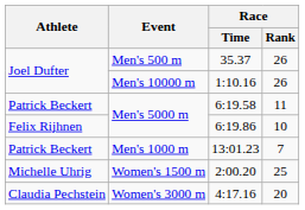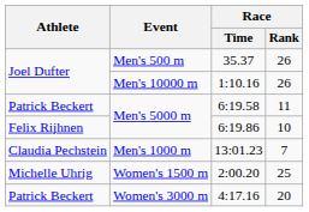 <table class=wikitable style="font-size:90%; text-align:center">
 <tr>
 <th rowspan=2>Athlete</th>
 <th rowspan=2>Event</th>
 <th colspan="2">Race</th>
 </tr>
 <tr style="font-size:95%">
 <th>Time</th>
 <th>Rank</th>
 </tr>
 <tr>
 <td align=left rowspan=2><a href='#'>Joel Dufter</a></td>
 <td align=left><a href='#'>Men's 500 m</a></td>
 <td>35.37</td>
 <td>26</td>
 </tr>
 <tr>
 <td align=left><a href='#'>Men's 10000 m</a></td>
 <td>1:10.16</td>
 <td>26</td>
 </tr>
 <tr>
 <td align=left><a href='#'>Patrick Beckert</a></td>
 <td align=left rowspan=2><a href='#'>Men's 5000 m</a></td>
 <td>6:19.58</td>
 <td>11</td>
 </tr>
 <tr>
 <td align=left><a href='#'>Felix Rijhnen</a></td>
 <td>6:19.86</td>
 <td>10</td>
 </tr>
 <tr>
-<td align=left><a href='#'>Patrick Beckert</a></td>
+<td align=left><a href='#'>Claudia Pechstein</a></td>
 <td align=left><a href='#'>Men's 1000 m</a></td>
 <td>13:01.23</td>
 <td>7</td>
 </tr>
 <tr>
 <td align=left><a href='#'>Michelle Uhrig</a></td>
 <td align=left><a href='#'>Women's 1500 m</a></td>
 <td>2:00.20</td>
 <td>25</td>
 </tr>
 <tr>
-<td align=left><a href='#'>Claudia Pechstein</a></td>
+<td align=left><a href='#'>Patrick Beckert</a></td>
 <td align=left><a href='#'>Women's 3000 m</a></td>
 <td>4:17.16</td>
 <td>20</td>
 </tr>
 </table>
